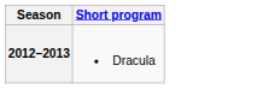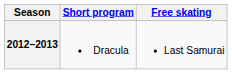 <table class=wikitable style=text-align:center>
 <tr>
 <th>Season</th>
 <th><a href='#'>Short program</a></th>
+<th><a href='#'>Free skating</a></th>
 </tr>
 <tr>
 <th>2012–2013 <br> </th>
 <td><br><ul><li>Dracula</li></ul></td>
+<td><br><ul><li>Last Samurai</li></ul></td>
 </tr>
 </table>
